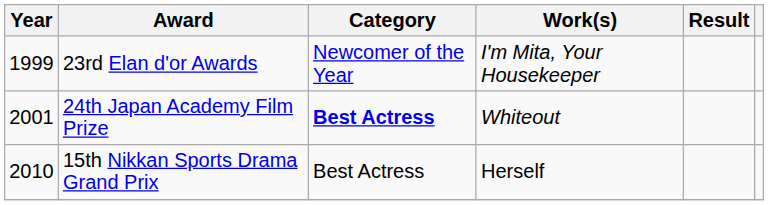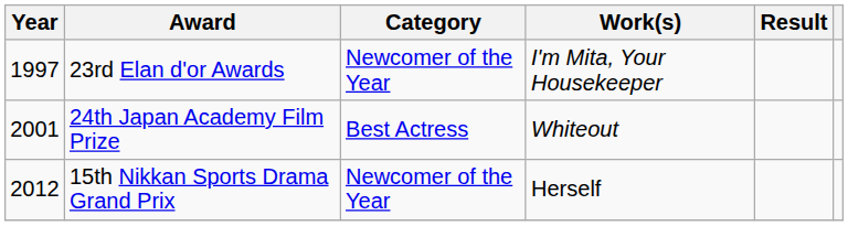 <table class="wikitable">
 <tr>
 <th>Year</th>
 <th>Award</th>
 <th>Category</th>
 <th>Work(s)</th>
 <th>Result</th>
 <th></th>
 </tr>
 <tr>
-<td>1999</td>
+<td>1997</td>
 <td>23rd <a href='#'>Elan d'or Awards</a></td>
 <td><a href='#'>Newcomer of the Year</a></td>
 <td><em>I'm Mita, Your Housekeeper</em></td>
 <td></td>
 <td></td>
 </tr>
 <tr>
 <td>2001</td>
 <td><a href='#'>24th Japan Academy Film Prize</a></td>
-<td><strong><a href='#'>Best Actress</a></strong></td>
+<td><a href='#'>Best Actress</a></td>
 <td><em>Whiteout</em></td>
 <td></td>
 <td></td>
 </tr>
 <tr>
-<td>2010</td>
+<td>2012</td>
 <td>15th <a href='#'>Nikkan Sports Drama Grand Prix</a></td>
-<td>Best Actress</td>
+<td><a href='#'>Newcomer of the Year</a></td>
 <td>Herself</td>
 <td></td>
 <td></td>
 </tr>
 <tr>
 </tr>
 </table>
